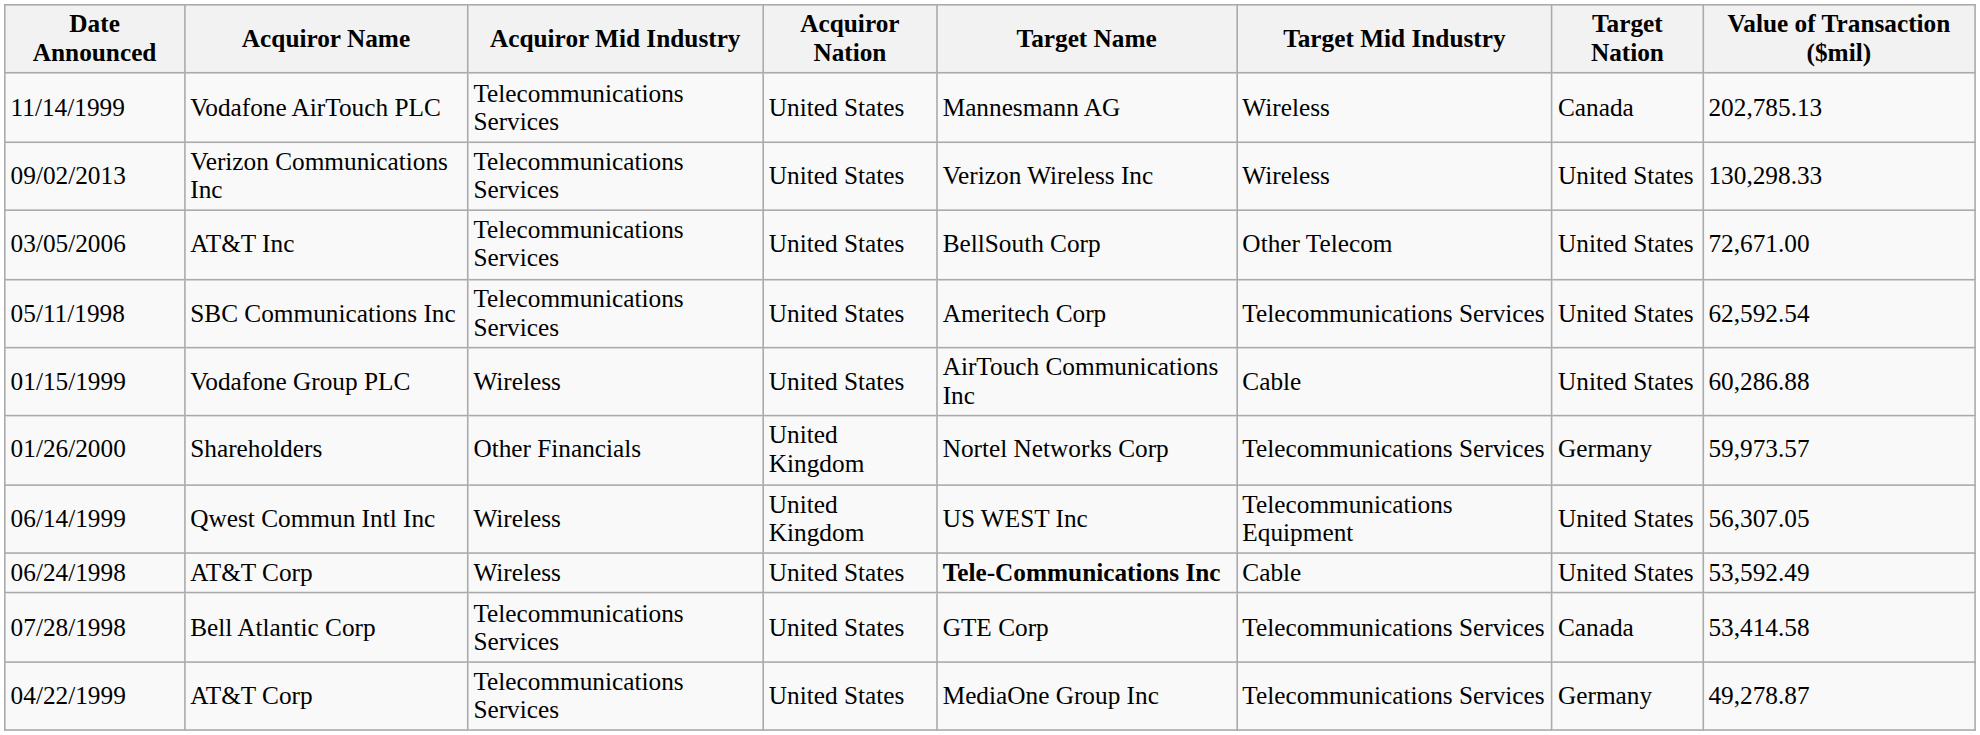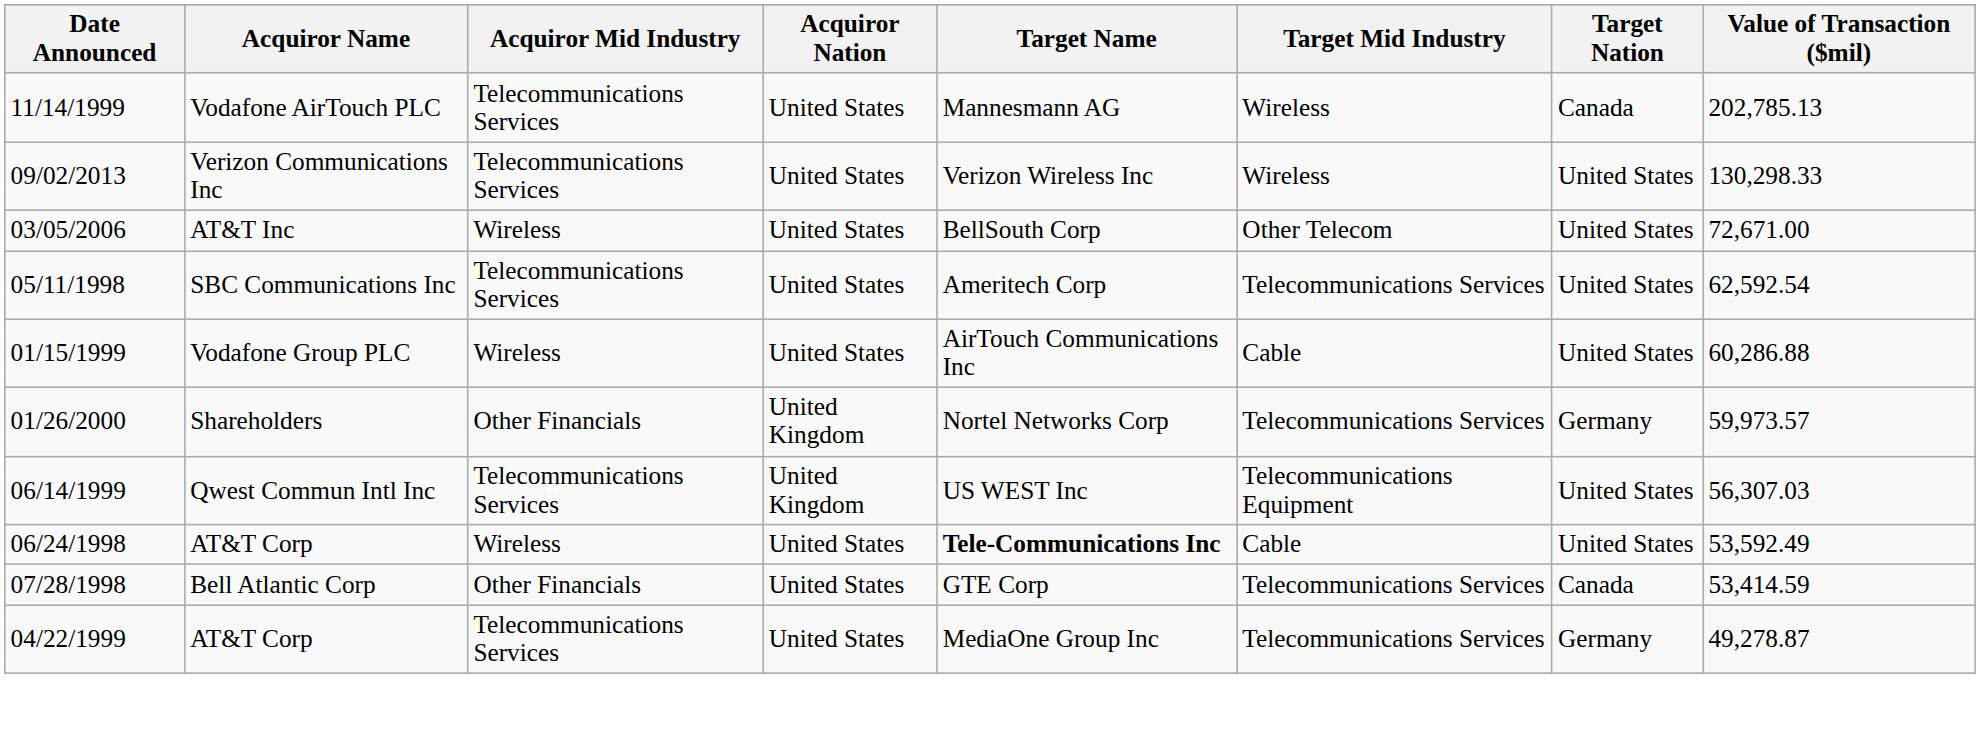 <table class="wikitable">
 <tr>
 <th>Date Announced</th>
 <th>Acquiror Name</th>
 <th>Acquiror Mid Industry</th>
 <th>Acquiror Nation</th>
 <th>Target Name</th>
 <th>Target Mid Industry</th>
 <th>Target Nation</th>
 <th>Value of Transaction ($mil)</th>
 </tr>
 <tr>
 <td>11/14/1999</td>
 <td>Vodafone AirTouch PLC</td>
 <td>Telecommunications Services</td>
 <td>United States</td>
 <td>Mannesmann AG</td>
 <td>Wireless</td>
 <td>Canada</td>
 <td>202,785.13</td>
 </tr>
 <tr>
 <td>09/02/2013</td>
 <td>Verizon Communications Inc</td>
 <td>Telecommunications Services</td>
 <td>United States</td>
 <td>Verizon Wireless Inc</td>
 <td>Wireless</td>
 <td>United States</td>
 <td>130,298.33</td>
 </tr>
 <tr>
 <td>03/05/2006</td>
 <td>AT&T Inc</td>
-<td>Telecommunications Services</td>
+<td>Wireless</td>
 <td>United States</td>
 <td>BellSouth Corp</td>
 <td>Other Telecom</td>
 <td>United States</td>
 <td>72,671.00</td>
 </tr>
 <tr>
 <td>05/11/1998</td>
 <td>SBC Communications Inc</td>
 <td>Telecommunications Services</td>
 <td>United States</td>
 <td>Ameritech Corp</td>
 <td>Telecommunications Services</td>
 <td>United States</td>
 <td>62,592.54</td>
 </tr>
 <tr>
 <td>01/15/1999</td>
 <td>Vodafone Group PLC</td>
 <td>Wireless</td>
 <td>United States</td>
 <td>AirTouch Communications Inc</td>
 <td>Cable</td>
 <td>United States</td>
 <td>60,286.88</td>
 </tr>
 <tr>
 <td>01/26/2000</td>
 <td>Shareholders</td>
 <td>Other Financials</td>
 <td>United Kingdom</td>
 <td>Nortel Networks Corp</td>
 <td>Telecommunications Services</td>
 <td>Germany</td>
 <td>59,973.57</td>
 </tr>
 <tr>
 <td>06/14/1999</td>
 <td>Qwest Commun Intl Inc</td>
-<td>Wireless</td>
+<td>Telecommunications Services</td>
 <td>United Kingdom</td>
 <td>US WEST Inc</td>
 <td>Telecommunications Equipment</td>
 <td>United States</td>
-<td>56,307.05</td>
+<td>56,307.03</td>
 </tr>
 <tr>
 <td>06/24/1998</td>
 <td>AT&T Corp</td>
 <td>Wireless</td>
 <td>United States</td>
 <td><strong>Tele-Communications Inc</strong></td>
 <td>Cable</td>
 <td>United States</td>
 <td>53,592.49</td>
 </tr>
 <tr>
 <td>07/28/1998</td>
 <td>Bell Atlantic Corp</td>
-<td>Telecommunications Services</td>
+<td>Other Financials</td>
 <td>United States</td>
 <td>GTE Corp</td>
 <td>Telecommunications Services</td>
 <td>Canada</td>
-<td>53,414.58</td>
+<td>53,414.59</td>
 </tr>
 <tr>
 <td>04/22/1999</td>
 <td>AT&T Corp</td>
 <td>Telecommunications Services</td>
 <td>United States</td>
 <td>MediaOne Group Inc</td>
 <td>Telecommunications Services</td>
 <td>Germany</td>
 <td>49,278.87</td>
 </tr>
 </table>
